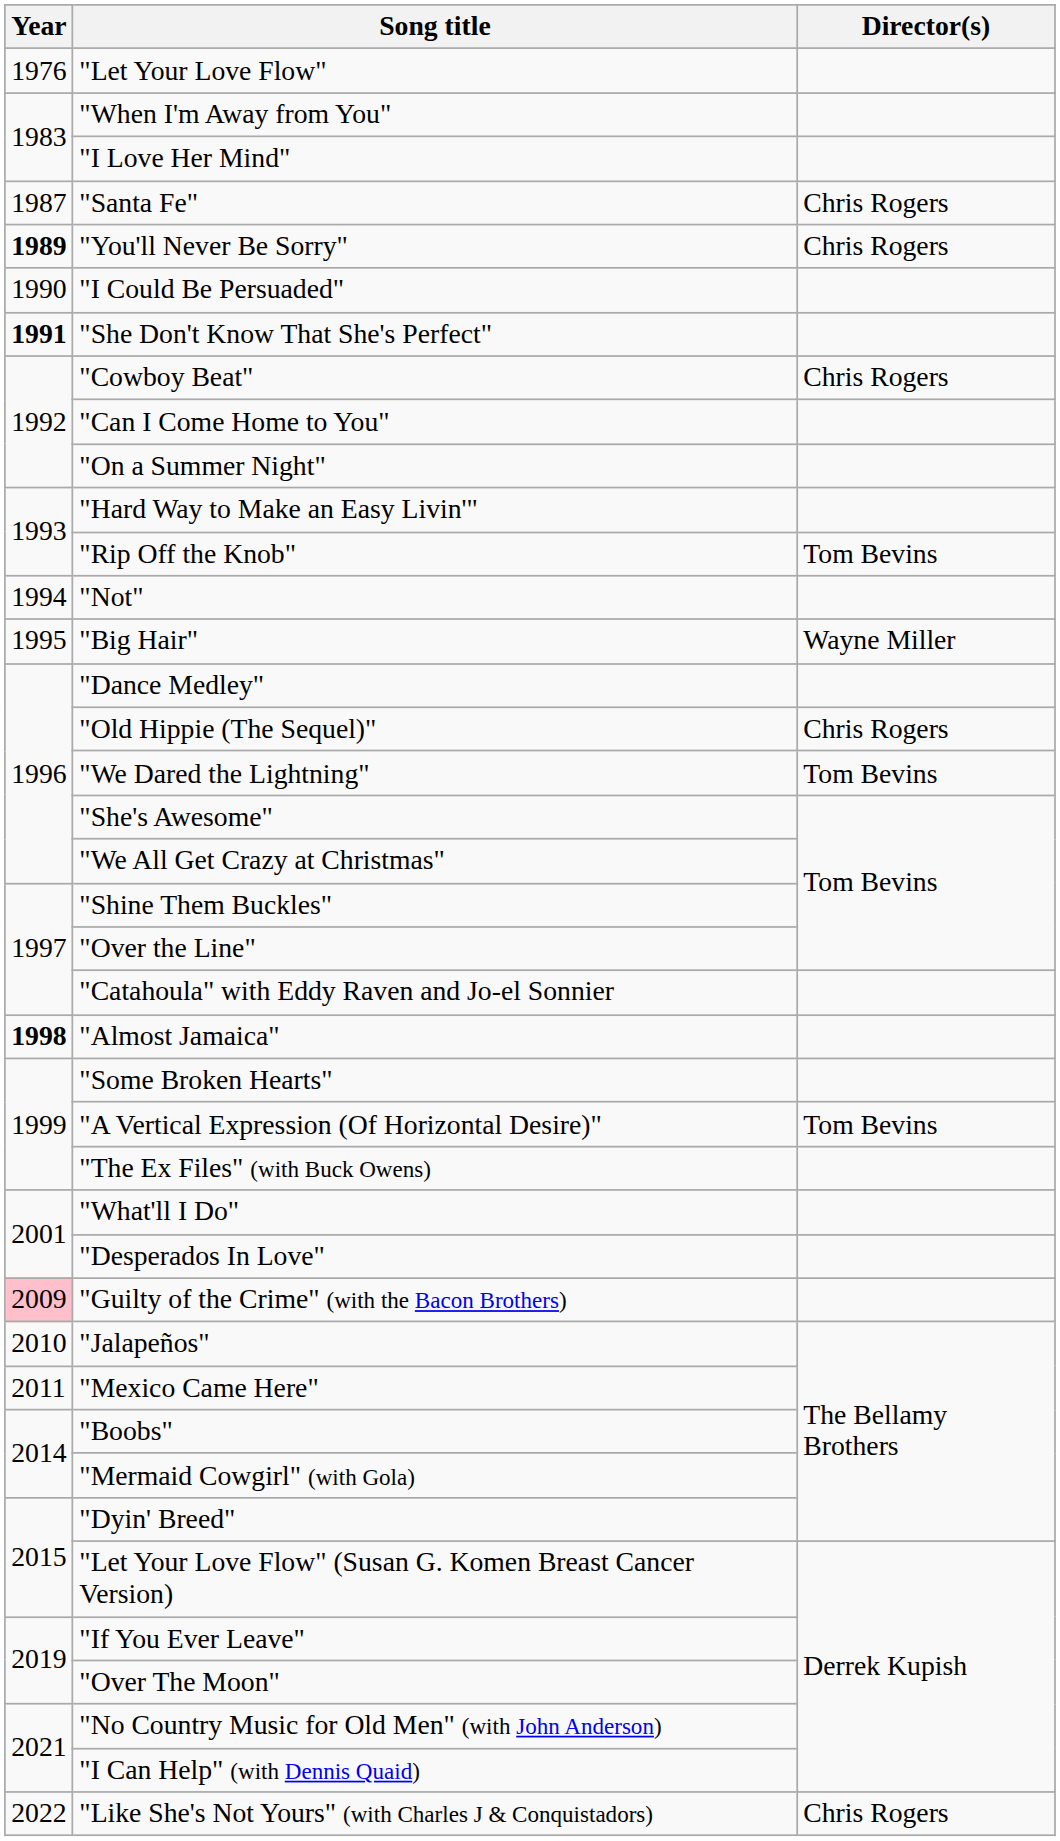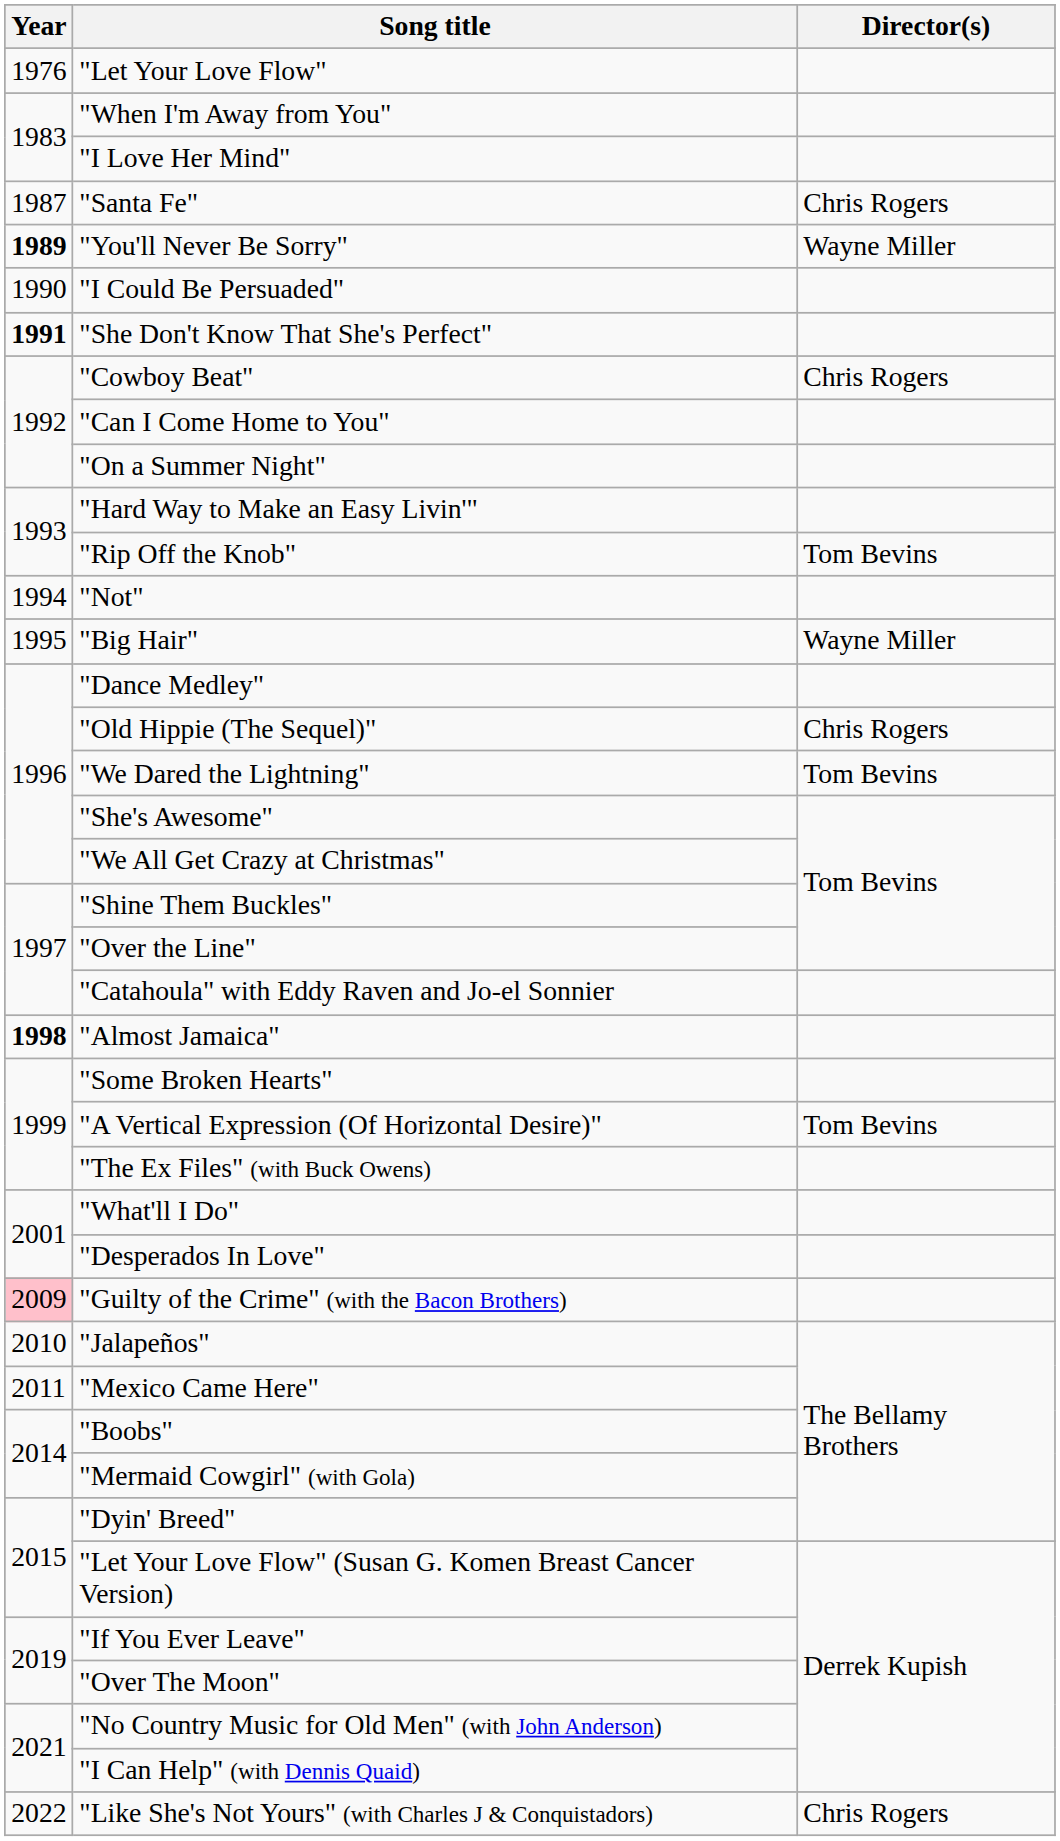 <table class="wikitable">
 <tr>
 <th>Year</th>
 <th>Song title</th>
 <th>Director(s)</th>
 </tr>
 <tr>
 <td>1976</td>
 <td>"Let Your Love Flow"</td>
 <td></td>
 </tr>
 <tr>
 <td rowspan="2">1983</td>
 <td>"When I'm Away from You"</td>
 <td></td>
 </tr>
 <tr>
 <td>"I Love Her Mind"</td>
 <td></td>
 </tr>
 <tr>
 <td>1987</td>
 <td>"Santa Fe"</td>
 <td>Chris Rogers</td>
 </tr>
 <tr>
 <td><strong>1989</strong></td>
 <td>"You'll Never Be Sorry"</td>
-<td>Chris Rogers</td>
+<td>Wayne Miller</td>
 </tr>
 <tr>
 <td>1990</td>
 <td>"I Could Be Persuaded"</td>
 <td></td>
 </tr>
 <tr>
 <td><strong>1991</strong></td>
 <td>"She Don't Know That She's Perfect"</td>
 <td></td>
 </tr>
 <tr>
 <td rowspan="3">1992</td>
 <td>"Cowboy Beat"</td>
 <td>Chris Rogers</td>
 </tr>
 <tr>
 <td>"Can I Come Home to You"</td>
 <td></td>
 </tr>
 <tr>
 <td>"On a Summer Night"</td>
 <td></td>
 </tr>
 <tr>
 <td rowspan="2">1993</td>
 <td>"Hard Way to Make an Easy Livin'"</td>
 <td></td>
 </tr>
 <tr>
 <td>"Rip Off the Knob"</td>
 <td>Tom Bevins</td>
 </tr>
 <tr>
 <td>1994</td>
 <td>"Not"</td>
 <td></td>
 </tr>
 <tr>
 <td>1995</td>
 <td>"Big Hair"</td>
 <td>Wayne Miller</td>
 </tr>
 <tr>
 <td rowspan="5">1996</td>
 <td>"Dance Medley"</td>
 <td></td>
 </tr>
 <tr>
 <td>"Old Hippie (The Sequel)"</td>
 <td>Chris Rogers</td>
 </tr>
 <tr>
 <td>"We Dared the Lightning"</td>
 <td>Tom Bevins</td>
 </tr>
 <tr>
 <td>"She's Awesome"</td>
 <td rowspan=4>Tom Bevins</td>
 </tr>
 <tr>
 <td>"We All Get Crazy at Christmas"</td>
 </tr>
 <tr>
 <td rowspan="3">1997</td>
 <td>"Shine Them Buckles"</td>
 </tr>
 <tr>
 <td>"Over the Line"</td>
 </tr>
 <tr>
 <td>"Catahoula" with Eddy Raven and Jo-el Sonnier</td>
 <td></td>
 </tr>
 <tr>
 <td><strong>1998</strong></td>
 <td>"Almost Jamaica"</td>
 <td></td>
 </tr>
 <tr>
 <td rowspan="3">1999</td>
 <td>"Some Broken Hearts"</td>
 <td></td>
 </tr>
 <tr>
 <td>"A Vertical Expression (Of Horizontal Desire)"</td>
 <td>Tom Bevins</td>
 </tr>
 <tr>
 <td>"The Ex Files" <small>(with Buck Owens)</small></td>
 <td></td>
 </tr>
 <tr>
 <td rowspan="2">2001</td>
 <td>"What'll I Do"</td>
 <td></td>
 </tr>
 <tr>
 <td>"Desperados In Love"</td>
 <td></td>
 </tr>
 <tr>
 <td style="background: pink;">2009</td>
 <td>"Guilty of the Crime" <small>(with the <a href='#'>Bacon Brothers</a>)</small></td>
 <td></td>
 </tr>
 <tr>
 <td>2010</td>
 <td>"Jalapeños"</td>
 <td rowspan=5>The Bellamy Brothers</td>
 </tr>
 <tr>
 <td>2011</td>
 <td>"Mexico Came Here"</td>
 </tr>
 <tr>
 <td rowspan="2">2014</td>
 <td>"Boobs"</td>
 </tr>
 <tr>
 <td>"Mermaid Cowgirl" <small>(with Gola)</small></td>
 </tr>
 <tr>
 <td rowspan="2">2015</td>
 <td>"Dyin' Breed"</td>
 </tr>
 <tr>
 <td>"Let Your Love Flow" (Susan G. Komen Breast Cancer Version)</td>
 <td rowspan=5>Derrek Kupish</td>
 </tr>
 <tr>
 <td rowspan="2">2019</td>
 <td>"If You Ever Leave"</td>
 </tr>
 <tr>
 <td>"Over The Moon"</td>
 </tr>
 <tr>
 <td rowspan="2">2021</td>
 <td>"No Country Music for Old Men" <small>(with <a href='#'>John Anderson</a>)</small></td>
 </tr>
 <tr>
 <td>"I Can Help" <small>(with <a href='#'>Dennis Quaid</a>)</small></td>
 </tr>
 <tr>
 <td>2022</td>
 <td>"Like She's Not Yours" <small>(with Charles J & Conquistadors)</small></td>
 <td>Chris Rogers</td>
 </tr>
 </table>
